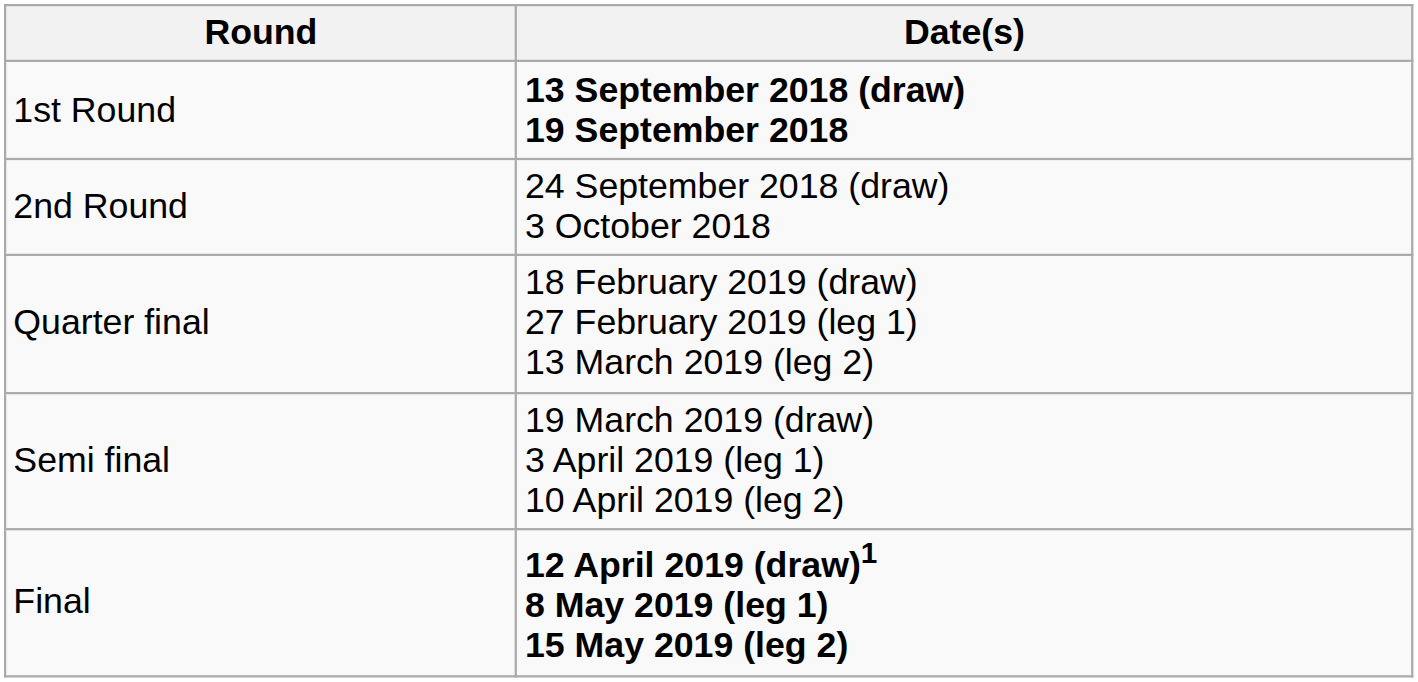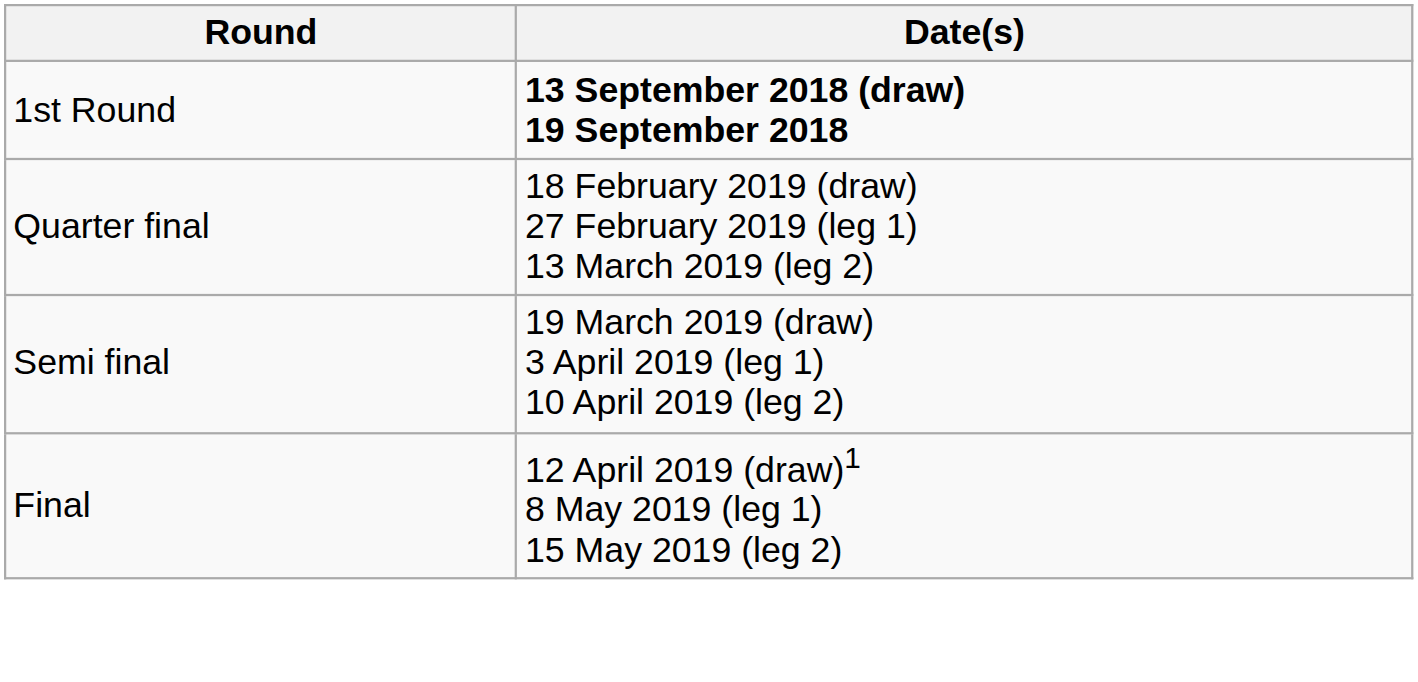 <table class="wikitable" style="width:50%; text-align:center;">
 <tr>
 <th style="width:20%">Round</th>
 <th style="width:35%">Date(s)</th>
 </tr>
 <tr>
 <td style="text-align:left;">1st Round</td>
 <td style="text-align:left;"><strong>13 September 2018 (draw)<br>19 September 2018</strong></td>
-</tr>
-<tr>
-<td style="text-align:left;">2nd Round</td>
-<td style="text-align:left;">24 September 2018 (draw)<br>3 October 2018</td>
 </tr>
 <tr>
 <td style="text-align:left;">Quarter final</td>
 <td style="text-align:left;">18 February 2019 (draw)<br>27 February 2019 (leg 1)<br>13 March 2019 (leg 2)</td>
 </tr>
 <tr>
 <td style="text-align:left;">Semi final</td>
 <td style="text-align:left;">19 March 2019 (draw)<br>3 April 2019 (leg 1)<br>10 April 2019 (leg 2)</td>
 </tr>
 <tr>
 <td style="text-align:left;">Final</td>
-<td style="text-align:left;"><strong>12 April 2019 (draw)<sup>1</sup><br>8 May 2019 (leg 1)<br>15 May 2019 (leg 2)</strong></td>
+<td style="text-align:left;">12 April 2019 (draw)<sup>1</sup><br>8 May 2019 (leg 1)<br>15 May 2019 (leg 2)</td>
 </tr>
 </table>
